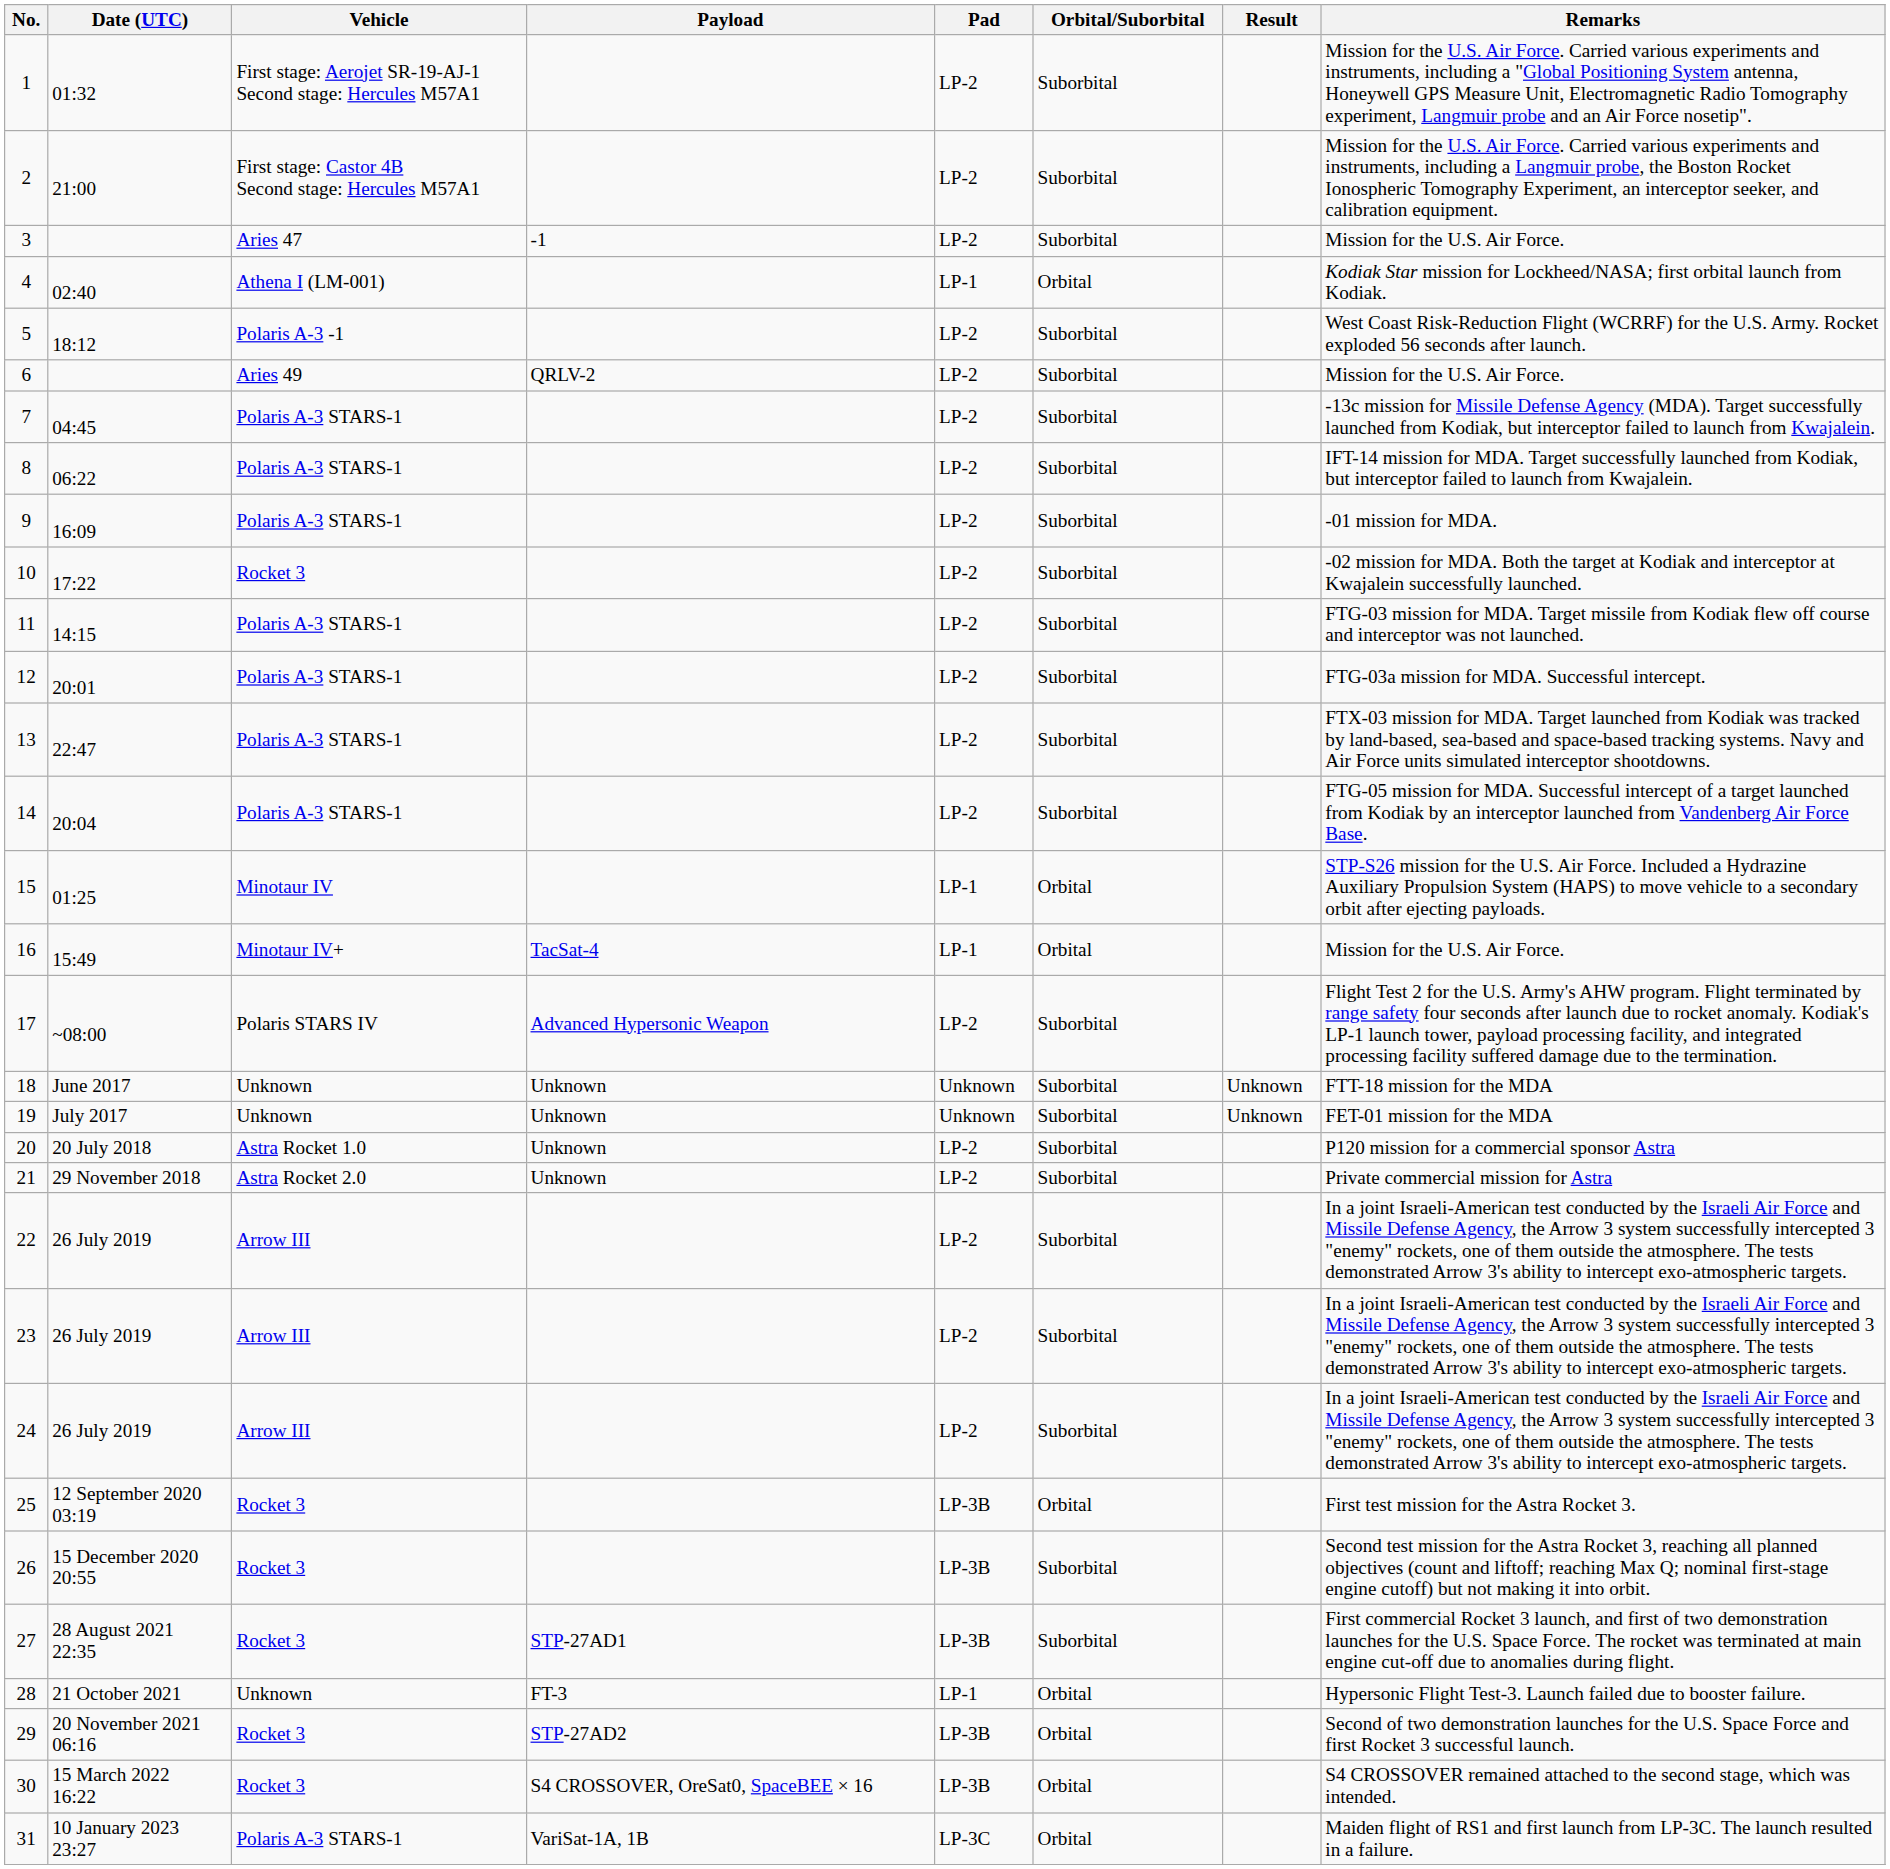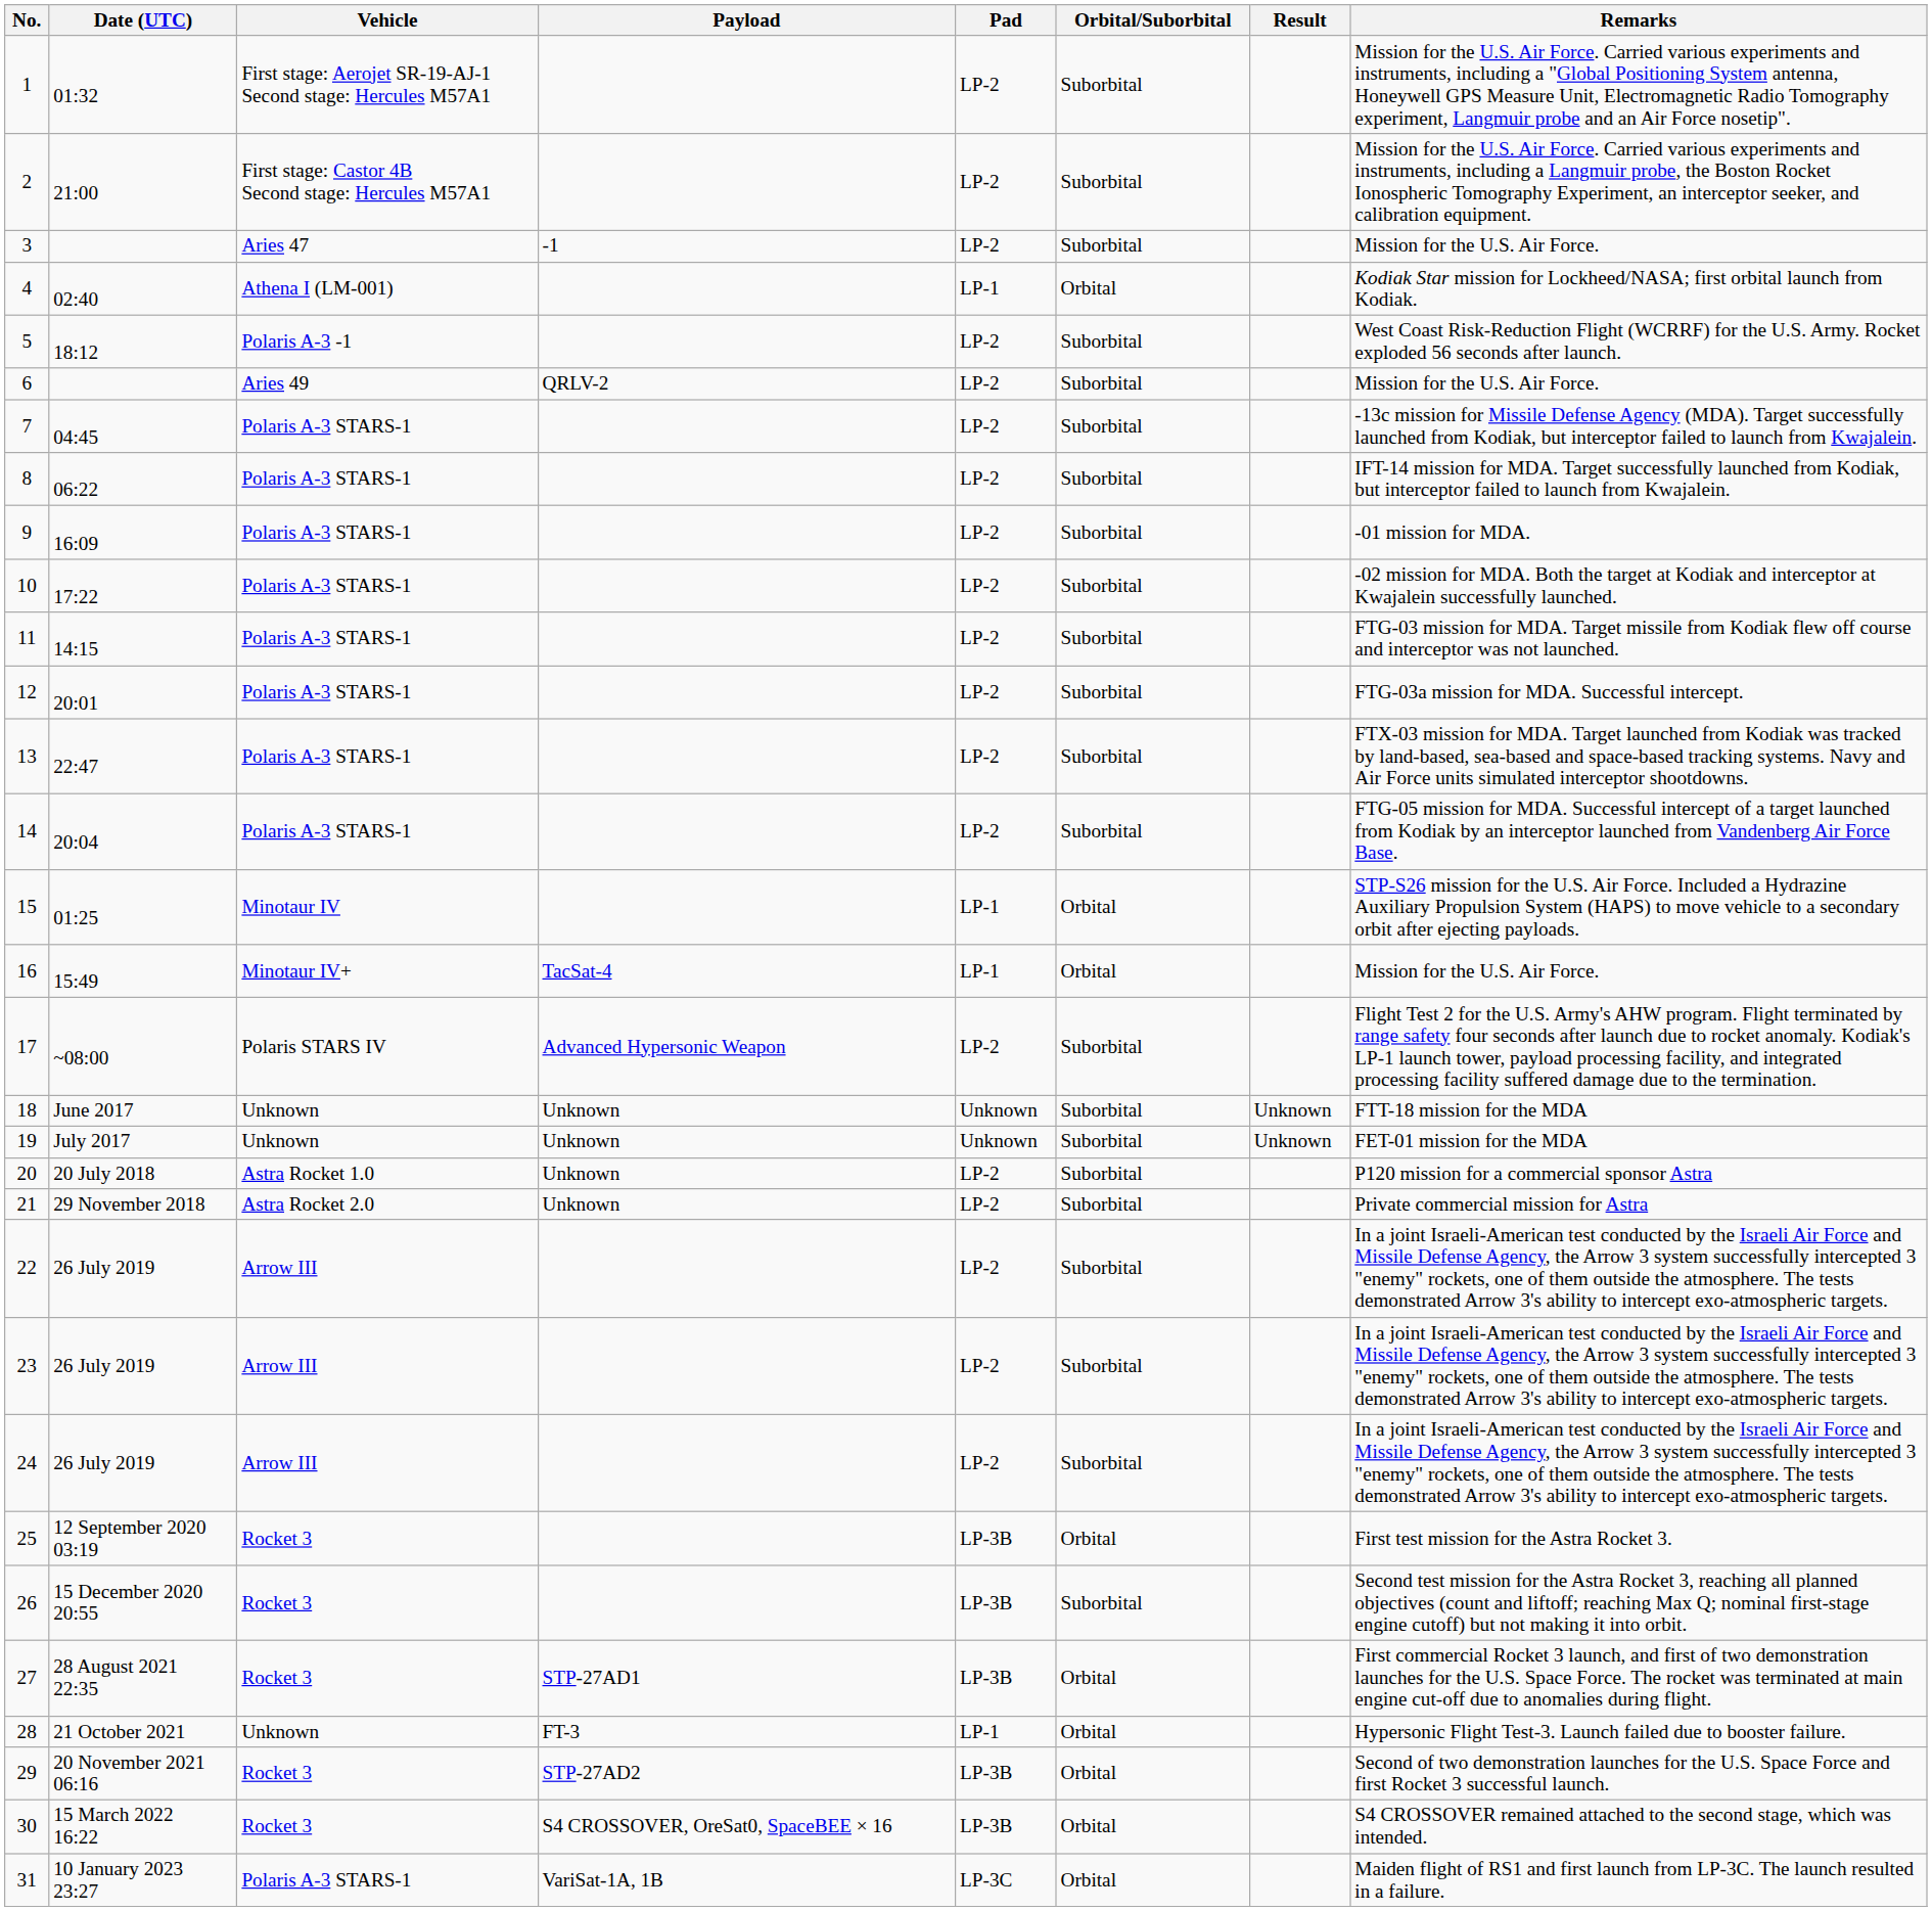 <table class="wikitable sortable">
 <tr>
 <th>No.</th>
 <th>Date (<a href='#'>UTC</a>)</th>
 <th>Vehicle</th>
 <th>Payload</th>
 <th>Pad</th>
 <th>Orbital/Suborbital</th>
 <th>Result</th>
 <th width="30%">Remarks</th>
 </tr>
 <tr>
 <td align="center">1</td>
 <td><br>01:32</td>
 <td>First stage: <a href='#'>Aerojet</a> SR-19-AJ-1<br>Second stage: <a href='#'>Hercules</a> M57A1</td>
 <td></td>
 <td>LP-2</td>
 <td>Suborbital</td>
 <td></td>
 <td>Mission for the <a href='#'>U.S. Air Force</a>. Carried various experiments and instruments, including a "<a href='#'>Global Positioning System</a> antenna, Honeywell GPS Measure Unit, Electromagnetic Radio Tomography experiment, <a href='#'>Langmuir probe</a> and an Air Force nosetip".</td>
 </tr>
 <tr>
 <td align="center">2</td>
 <td><br>21:00</td>
 <td>First stage: <a href='#'>Castor 4B</a><br>Second stage: <a href='#'>Hercules</a> M57A1</td>
 <td></td>
 <td>LP-2</td>
 <td>Suborbital</td>
 <td></td>
 <td>Mission for the <a href='#'>U.S. Air Force</a>. Carried various experiments and instruments, including a <a href='#'>Langmuir probe</a>, the Boston Rocket Ionospheric Tomography Experiment, an interceptor seeker, and calibration equipment.</td>
 </tr>
 <tr>
 <td align="center">3</td>
 <td></td>
 <td><a href='#'>Aries</a> 47</td>
 <td>-1</td>
 <td>LP-2</td>
 <td>Suborbital</td>
 <td></td>
 <td>Mission for the U.S. Air Force.</td>
 </tr>
 <tr>
 <td align="center">4</td>
 <td><br>02:40</td>
 <td><a href='#'>Athena I</a> (LM-001)</td>
 <td></td>
 <td>LP-1</td>
 <td>Orbital</td>
 <td></td>
 <td><em>Kodiak Star</em> mission for Lockheed/NASA; first orbital launch from Kodiak.</td>
 </tr>
 <tr>
 <td align="center">5</td>
 <td><br>18:12</td>
 <td><a href='#'>Polaris A-3</a> -1</td>
 <td></td>
 <td>LP-2</td>
 <td>Suborbital</td>
 <td></td>
 <td>West Coast Risk-Reduction Flight (WCRRF) for the U.S. Army. Rocket exploded 56 seconds after launch.</td>
 </tr>
 <tr>
 <td align="center">6</td>
 <td></td>
 <td><a href='#'>Aries</a> 49</td>
 <td>QRLV-2</td>
 <td>LP-2</td>
 <td>Suborbital</td>
 <td></td>
 <td>Mission for the U.S. Air Force.</td>
 </tr>
 <tr>
 <td align="center">7</td>
 <td><br>04:45</td>
 <td><a href='#'>Polaris A-3</a> STARS-1</td>
 <td></td>
 <td>LP-2</td>
 <td>Suborbital</td>
 <td></td>
 <td>-13c mission for <a href='#'>Missile Defense Agency</a> (MDA). Target successfully launched from Kodiak, but interceptor failed to launch from <a href='#'>Kwajalein</a>.</td>
 </tr>
 <tr>
 <td align="center">8</td>
 <td><br>06:22</td>
 <td><a href='#'>Polaris A-3</a> STARS-1</td>
 <td></td>
 <td>LP-2</td>
 <td>Suborbital</td>
 <td></td>
 <td>IFT-14 mission for MDA. Target successfully launched from Kodiak, but interceptor failed to launch from Kwajalein.</td>
 </tr>
 <tr>
 <td align="center">9</td>
 <td><br>16:09</td>
 <td><a href='#'>Polaris A-3</a> STARS-1</td>
 <td></td>
 <td>LP-2</td>
 <td>Suborbital</td>
 <td></td>
 <td>-01 mission for MDA.</td>
 </tr>
 <tr>
 <td align="center">10</td>
 <td><br>17:22</td>
-<td><a href='#'>Rocket 3</a></td>
+<td><a href='#'>Polaris A-3</a> STARS-1</td>
 <td></td>
 <td>LP-2</td>
 <td>Suborbital</td>
 <td></td>
 <td>-02 mission for MDA. Both the target at Kodiak and interceptor at Kwajalein successfully launched.</td>
 </tr>
 <tr>
 <td align="center">11</td>
 <td><br>14:15</td>
 <td><a href='#'>Polaris A-3</a> STARS-1</td>
 <td></td>
 <td>LP-2</td>
 <td>Suborbital</td>
 <td></td>
 <td>FTG-03 mission for MDA. Target missile from Kodiak flew off course and interceptor was not launched.</td>
 </tr>
 <tr>
 <td align="center">12</td>
 <td><br>20:01</td>
 <td><a href='#'>Polaris A-3</a> STARS-1</td>
 <td></td>
 <td>LP-2</td>
 <td>Suborbital</td>
 <td></td>
 <td>FTG-03a mission for MDA. Successful intercept.</td>
 </tr>
 <tr>
 <td align="center">13</td>
 <td><br>22:47</td>
 <td><a href='#'>Polaris A-3</a> STARS-1</td>
 <td></td>
 <td>LP-2</td>
 <td>Suborbital</td>
 <td></td>
 <td>FTX-03 mission for MDA. Target launched from Kodiak was tracked by land-based, sea-based and space-based tracking systems. Navy and Air Force units simulated interceptor shootdowns.</td>
 </tr>
 <tr>
 <td align="center">14</td>
 <td><br>20:04</td>
 <td><a href='#'>Polaris A-3</a> STARS-1</td>
 <td></td>
 <td>LP-2</td>
 <td>Suborbital</td>
 <td></td>
 <td>FTG-05 mission for MDA. Successful intercept of a target launched from Kodiak by an interceptor launched from <a href='#'>Vandenberg Air Force Base</a>.</td>
 </tr>
 <tr>
 <td align="center">15</td>
 <td><br>01:25</td>
 <td><a href='#'>Minotaur IV</a></td>
 <td></td>
 <td>LP-1</td>
 <td>Orbital</td>
 <td></td>
 <td><a href='#'>STP-S26</a> mission for the U.S. Air Force. Included a Hydrazine Auxiliary Propulsion System (HAPS) to move vehicle to a secondary orbit after ejecting payloads.</td>
 </tr>
 <tr>
 <td align="center">16</td>
 <td><br>15:49</td>
 <td><a href='#'>Minotaur IV</a>+</td>
 <td><a href='#'>TacSat-4</a></td>
 <td>LP-1</td>
 <td>Orbital</td>
 <td></td>
 <td>Mission for the U.S. Air Force.</td>
 </tr>
 <tr>
 <td align="center">17</td>
 <td><br>~08:00</td>
 <td>Polaris STARS IV</td>
 <td><a href='#'>Advanced Hypersonic Weapon</a></td>
 <td>LP-2</td>
 <td>Suborbital</td>
 <td></td>
 <td>Flight Test 2 for the U.S. Army's AHW program. Flight terminated by <a href='#'>range safety</a> four seconds after launch due to rocket anomaly. Kodiak's LP-1 launch tower, payload processing facility, and integrated processing facility suffered damage due to the termination.</td>
 </tr>
 <tr>
 <td align="center">18</td>
 <td>June 2017</td>
 <td>Unknown</td>
 <td>Unknown</td>
 <td>Unknown</td>
 <td>Suborbital</td>
 <td>Unknown</td>
 <td>FTT-18 mission for the MDA</td>
 </tr>
 <tr>
 <td align="center">19</td>
 <td>July 2017</td>
 <td>Unknown</td>
 <td>Unknown</td>
 <td>Unknown</td>
 <td>Suborbital</td>
 <td>Unknown</td>
 <td>FET-01 mission for the MDA</td>
 </tr>
 <tr>
 <td align="center">20</td>
 <td>20 July 2018</td>
 <td><a href='#'>Astra</a> Rocket 1.0</td>
 <td>Unknown</td>
 <td>LP-2</td>
 <td>Suborbital</td>
 <td></td>
 <td>P120 mission for a commercial sponsor <a href='#'>Astra</a></td>
 </tr>
 <tr>
 <td align="center">21</td>
 <td>29 November 2018</td>
 <td><a href='#'>Astra</a> Rocket 2.0</td>
 <td>Unknown</td>
 <td>LP-2</td>
 <td>Suborbital</td>
 <td></td>
 <td>Private commercial mission  for <a href='#'>Astra</a></td>
 </tr>
 <tr>
 <td align="center">22</td>
 <td>26 July 2019</td>
 <td><a href='#'>Arrow III</a></td>
 <td></td>
 <td>LP-2</td>
 <td>Suborbital</td>
 <td></td>
 <td>In a joint Israeli-American test conducted by the <a href='#'>Israeli Air Force</a> and <a href='#'>Missile Defense Agency</a>, the Arrow 3 system successfully intercepted 3 "enemy" rockets, one of them outside the atmosphere. The tests demonstrated Arrow 3's ability to intercept exo-atmospheric targets.</td>
 </tr>
 <tr>
 <td align="center">23</td>
 <td>26 July 2019</td>
 <td><a href='#'>Arrow III</a></td>
 <td></td>
 <td>LP-2</td>
 <td>Suborbital</td>
 <td></td>
 <td>In a joint Israeli-American test conducted by the <a href='#'>Israeli Air Force</a> and <a href='#'>Missile Defense Agency</a>, the Arrow 3 system successfully intercepted 3 "enemy" rockets, one of them outside the atmosphere. The tests demonstrated Arrow 3's ability to intercept exo-atmospheric targets.</td>
 </tr>
 <tr>
 <td align="center">24</td>
 <td>26 July 2019</td>
 <td><a href='#'>Arrow III</a></td>
 <td></td>
 <td>LP-2</td>
 <td>Suborbital</td>
 <td></td>
 <td>In a joint Israeli-American test conducted by the <a href='#'>Israeli Air Force</a> and <a href='#'>Missile Defense Agency</a>, the Arrow 3 system successfully intercepted 3 "enemy" rockets, one of them outside the atmosphere. The tests demonstrated Arrow 3's ability to intercept exo-atmospheric targets.</td>
 </tr>
 <tr>
 <td align="center">25</td>
 <td>12 September 2020<br>03:19</td>
 <td><a href='#'>Rocket 3</a></td>
 <td></td>
 <td>LP-3B</td>
 <td>Orbital</td>
 <td></td>
 <td>First test mission for the Astra Rocket 3.</td>
 </tr>
 <tr>
 <td align="center">26</td>
 <td>15 December 2020<br>20:55</td>
 <td><a href='#'>Rocket 3</a></td>
 <td></td>
 <td>LP-3B</td>
 <td>Suborbital</td>
 <td></td>
 <td>Second test mission for the Astra Rocket 3, reaching all planned objectives (count and liftoff; reaching Max Q; nominal first-stage engine cutoff) but not making it into orbit.</td>
 </tr>
 <tr>
 <td align="center">27</td>
 <td>28 August 2021<br>22:35</td>
 <td><a href='#'>Rocket 3</a></td>
 <td><a href='#'>STP</a>-27AD1</td>
 <td>LP-3B</td>
-<td>Suborbital</td>
+<td>Orbital</td>
 <td></td>
 <td>First commercial Rocket 3 launch, and first of two demonstration launches for the U.S. Space Force. The rocket was terminated at main engine cut-off due to anomalies during flight.</td>
 </tr>
 <tr>
 <td align="center">28</td>
 <td>21 October 2021</td>
 <td>Unknown</td>
 <td>FT-3</td>
 <td>LP-1</td>
 <td>Orbital</td>
 <td></td>
 <td>Hypersonic Flight Test-3. Launch failed due to booster failure.</td>
 </tr>
 <tr>
 <td align="center">29</td>
 <td>20 November 2021<br>06:16</td>
 <td><a href='#'>Rocket 3</a></td>
 <td><a href='#'>STP</a>-27AD2</td>
 <td>LP-3B</td>
 <td>Orbital</td>
 <td></td>
 <td>Second of two demonstration launches for the U.S. Space Force and first Rocket 3 successful launch.</td>
 </tr>
 <tr>
 <td align="center">30</td>
 <td>15 March 2022<br>16:22</td>
 <td><a href='#'>Rocket 3</a></td>
 <td>S4 CROSSOVER, OreSat0, <a href='#'>SpaceBEE</a> × 16</td>
 <td>LP-3B</td>
 <td>Orbital</td>
 <td></td>
 <td>S4 CROSSOVER remained attached to the second stage, which was intended.</td>
 </tr>
 <tr>
 <td align="center">31</td>
 <td>10 January 2023<br>23:27</td>
 <td><a href='#'>Polaris A-3</a> STARS-1</td>
 <td>VariSat-1A, 1B</td>
 <td>LP-3C</td>
 <td>Orbital</td>
 <td></td>
 <td>Maiden flight of RS1 and first launch from LP-3C. The launch resulted in a failure.</td>
 </tr>
 <tr>
 </tr>
 </table>
